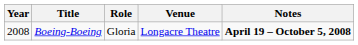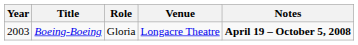 <table class="wikitable">
 <tr>
 <th scope="col">Year</th>
 <th scope="col">Title</th>
 <th scope="col">Role</th>
 <th scope="col">Venue</th>
 <th scope="col" class="unsortable">Notes</th>
 </tr>
 <tr>
-<td>2008</td>
+<td>2003</td>
 <td scope="row"><em><a href='#'>Boeing-Boeing</a></em></td>
 <td>Gloria</td>
 <td><a href='#'>Longacre Theatre</a></td>
 <td><strong>April 19 – October 5, 2008</strong></td>
 </tr>
 </table>
